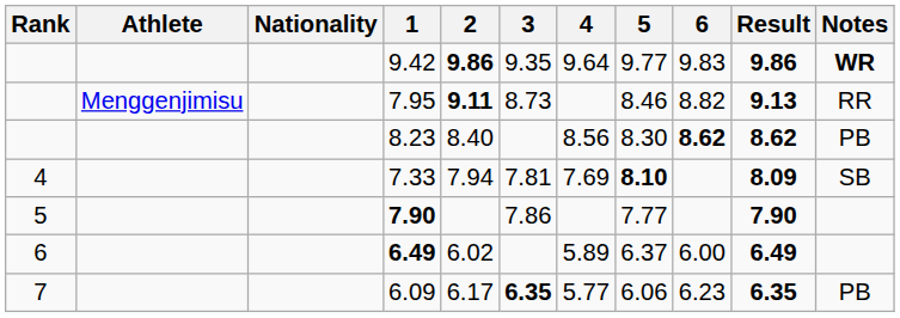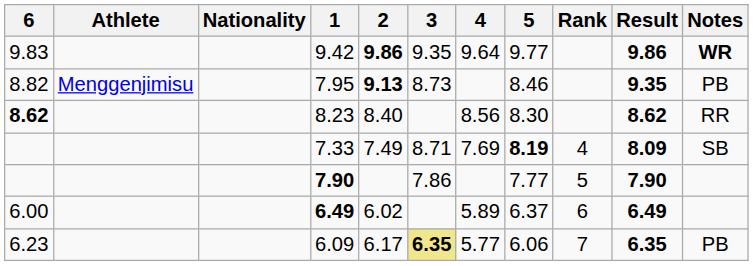 <table class="wikitable sortable" style="text-align:center">
 <tr>
-<th>Rank</th>
+<th width="25">6</th>
 <th>Athlete</th>
 <th>Nationality</th>
 <th width="25">1</th>
 <th width="25">2</th>
 <th width="25">3</th>
 <th width="25">4</th>
 <th width="25">5</th>
-<th width="25">6</th>
+<th>Rank</th>
 <th>Result</th>
 <th>Notes</th>
 </tr>
 <tr>
-<td></td>
+<td>9.83</td>
 <td align=left></td>
 <td align="left"></td>
 <td>9.42</td>
 <td><strong>9.86</strong></td>
 <td>9.35</td>
 <td>9.64</td>
 <td>9.77</td>
-<td>9.83</td>
+<td></td>
 <td><strong>9.86</strong></td>
 <td><strong>WR</strong></td>
 </tr>
 <tr>
-<td></td>
+<td>8.82</td>
 <td align=left><a href='#'>Menggenjimisu</a></td>
 <td align="left"></td>
 <td>7.95</td>
-<td><strong>9.11</strong></td>
+<td><strong>9.13</strong></td>
 <td>8.73</td>
 <td></td>
 <td>8.46</td>
-<td>8.82</td>
-<td><strong>9.13</strong></td>
-<td>RR</td>
+<td></td>
+<td><strong>9.35</strong></td>
+<td>PB</td>
 </tr>
 <tr>
-<td></td>
+<td><strong>8.62</strong></td>
 <td align=left></td>
 <td align="left"></td>
 <td>8.23</td>
 <td>8.40</td>
 <td></td>
 <td>8.56</td>
 <td>8.30</td>
+<td></td>
 <td><strong>8.62</strong></td>
-<td><strong>8.62</strong></td>
-<td>PB</td>
+<td>RR</td>
 </tr>
 <tr>
-<td>4</td>
+<td></td>
 <td align=left></td>
 <td align="left"></td>
 <td>7.33</td>
-<td>7.94</td>
-<td>7.81</td>
+<td>7.49</td>
+<td>8.71</td>
 <td>7.69</td>
-<td><strong>8.10</strong></td>
-<td></td>
+<td><strong>8.19</strong></td>
+<td>4</td>
 <td><strong>8.09</strong></td>
 <td>SB</td>
 </tr>
 <tr>
-<td>5</td>
+<td></td>
 <td align=left></td>
 <td align="left"></td>
 <td><strong>7.90</strong></td>
 <td></td>
 <td>7.86</td>
 <td></td>
 <td>7.77</td>
-<td></td>
+<td>5</td>
 <td><strong>7.90</strong></td>
 <td></td>
 </tr>
 <tr>
-<td>6</td>
+<td>6.00</td>
 <td align=left></td>
 <td align="left"></td>
 <td><strong>6.49</strong></td>
 <td>6.02</td>
 <td></td>
 <td>5.89</td>
 <td>6.37</td>
-<td>6.00</td>
+<td>6</td>
 <td><strong>6.49</strong></td>
 <td></td>
 </tr>
 <tr>
-<td>7</td>
+<td>6.23</td>
 <td align=left></td>
 <td align="left"></td>
 <td>6.09</td>
 <td>6.17</td>
-<td><strong>6.35</strong></td>
+<td style="background: khaki;"><strong>6.35</strong></td>
 <td>5.77</td>
 <td>6.06</td>
-<td>6.23</td>
+<td>7</td>
 <td><strong>6.35</strong></td>
 <td>PB</td>
 </tr>
 </table>
